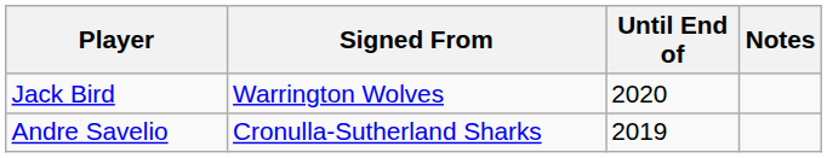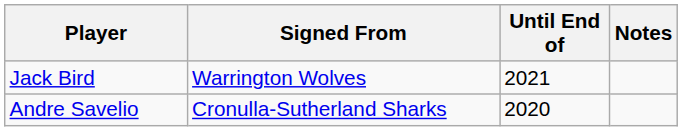 <table class="wikitable" style="font-size:90%">
 <tr bgcolor="#efefef">
 <th width="120">Player</th>
 <th width="210">Signed From</th>
 <th width="70">Until End of</th>
 <th width="40">Notes</th>
 </tr>
 <tr>
 <td><a href='#'>Jack Bird</a></td>
 <td> <a href='#'>Warrington Wolves</a></td>
-<td>2020</td>
+<td>2021</td>
 <td></td>
 </tr>
 <tr>
 <td><a href='#'>Andre Savelio</a></td>
 <td> <a href='#'>Cronulla-Sutherland Sharks</a></td>
-<td>2019</td>
+<td>2020</td>
 <td></td>
 </tr>
 </table>
